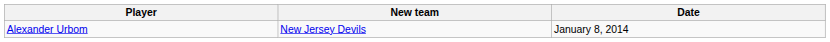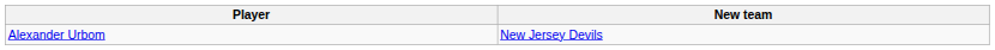 <table class="wikitable" style="width:100%;">
 <tr style="text-align:center; background:#ddd;">
 <th style="width:33%;">Player</th>
 <th style="width:33%;">New team</th>
-<th style="width:33%;">Date</th>
 </tr>
 <tr>
 <td><a href='#'>Alexander Urbom</a></td>
 <td><a href='#'>New Jersey Devils</a></td>
-<td>January 8, 2014</td>
 </tr>
 </table>
